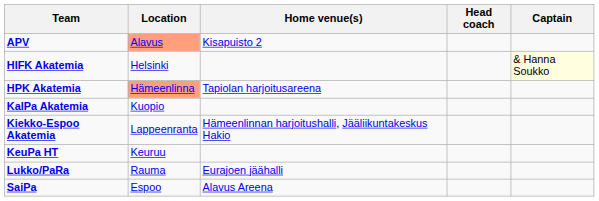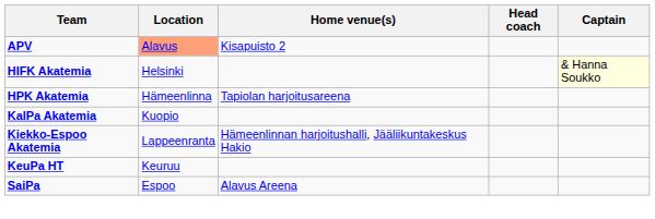 <table class="wikitable sortable" width="">
 <tr>
 <th>Team</th>
 <th>Location</th>
 <th>Home venue(s)</th>
 <th>Head coach</th>
 <th>Captain</th>
 </tr>
 <tr>
 <td><a href='#'><strong>APV</strong></a></td>
 <td style="background: lightsalmon;"> <a href='#'>Alavus</a></td>
 <td><a href='#'>Kisapuisto 2</a></td>
 <td></td>
 <td></td>
 </tr>
 <tr>
 <td><strong><a href='#'>HIFK Akatemia</a></strong></td>
 <td> <a href='#'>Helsinki</a></td>
 <td></td>
 <td></td>
 <td style="background: lightyellow;"> & Hanna Soukko</td>
 </tr>
 <tr>
 <td><a href='#'><strong>HPK Akatemia</strong></a></td>
-<td style="background: lightsalmon;"> <a href='#'>Hämeenlinna</a></td>
+<td> <a href='#'>Hämeenlinna</a></td>
 <td><a href='#'>Tapiolan harjoitusareena</a></td>
 <td></td>
 <td></td>
 </tr>
 <tr>
 <td><a href='#'><strong>KalPa Akatemia</strong></a></td>
 <td> <a href='#'>Kuopio</a></td>
 <td></td>
 <td></td>
 <td></td>
 </tr>
 <tr>
 <td><a href='#'><strong>Kiekko-Espoo Akatemia</strong></a></td>
 <td> <a href='#'>Lappeenranta</a></td>
 <td><a href='#'>Hämeenlinnan harjoitushalli</a>, <a href='#'>Jääliikuntakeskus Hakio</a></td>
 <td></td>
 <td></td>
 </tr>
 <tr>
 <td><a href='#'><strong>KeuPa HT</strong></a></td>
 <td> <a href='#'>Keuruu</a></td>
 <td></td>
 <td></td>
 <td></td>
 </tr>
 <tr>
-<td><strong><a href='#'>Lukko/PaRa</a></strong></td>
-<td> <a href='#'>Rauma</a></td>
-<td><a href='#'>Eurajoen jäähalli</a></td>
-<td></td>
-<td></td>
-</tr>
-<tr>
 <td><a href='#'><strong>SaiPa</strong></a></td>
 <td> <a href='#'>Espoo</a></td>
 <td><a href='#'>Alavus Areena</a></td>
 <td></td>
 <td></td>
 </tr>
 </table>
